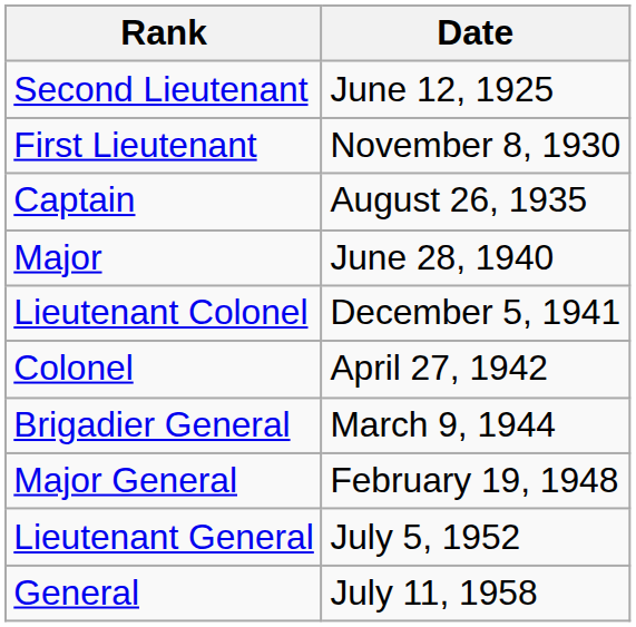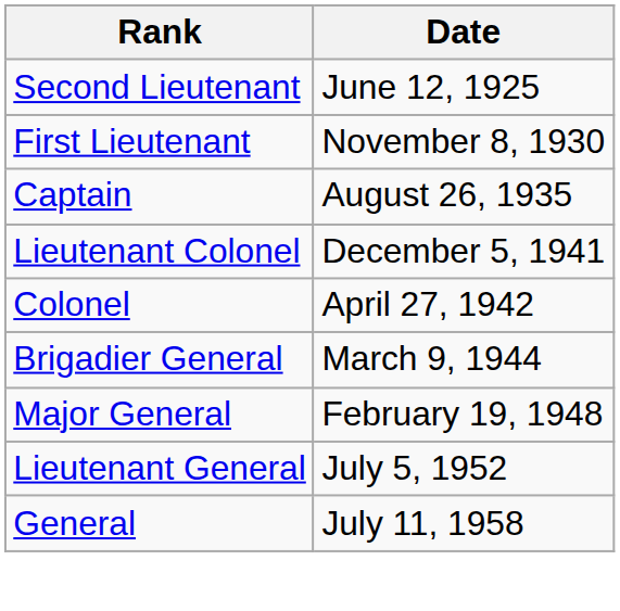 <table class="wikitable">
 <tr>
 <th>Rank</th>
 <th>Date</th>
 </tr>
 <tr>
 <td> <a href='#'>Second Lieutenant</a></td>
 <td>June 12, 1925</td>
 </tr>
 <tr>
 <td> <a href='#'>First Lieutenant</a></td>
 <td>November 8, 1930</td>
 </tr>
 <tr>
 <td> <a href='#'>Captain</a></td>
 <td>August 26, 1935</td>
-</tr>
-<tr>
-<td> <a href='#'>Major</a></td>
-<td>June 28, 1940</td>
 </tr>
 <tr>
 <td> <a href='#'>Lieutenant Colonel</a></td>
 <td>December 5, 1941</td>
 </tr>
 <tr>
 <td> <a href='#'>Colonel</a></td>
 <td>April 27, 1942</td>
 </tr>
 <tr>
 <td> <a href='#'>Brigadier General</a></td>
 <td>March 9, 1944</td>
 </tr>
 <tr>
 <td> <a href='#'>Major General</a></td>
 <td>February 19, 1948</td>
 </tr>
 <tr>
 <td> <a href='#'>Lieutenant General</a></td>
 <td>July 5, 1952</td>
 </tr>
 <tr>
 <td> <a href='#'>General</a></td>
 <td>July 11, 1958</td>
 </tr>
 </table>
